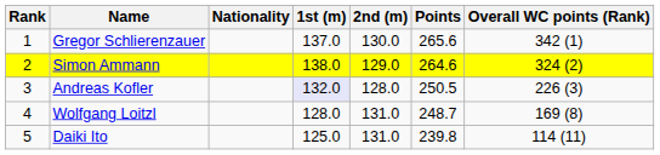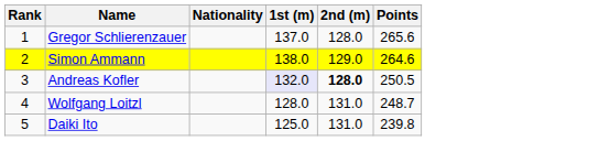 <table class="wikitable">
 <tr>
 <th align=Center>Rank</th>
 <th>Name</th>
 <th>Nationality</th>
 <th align=Center>1st (m)</th>
 <th>2nd (m)</th>
 <th>Points</th>
-<th>Overall WC points (Rank)</th>
 </tr>
 <tr>
 <td align=center>1</td>
 <td align=left><a href='#'>Gregor Schlierenzauer</a></td>
 <td align=left></td>
 <td align=center>137.0</td>
-<td align=center>130.0</td>
+<td align=center>128.0</td>
 <td align=center>265.6</td>
-<td align=center>342 (1)</td>
 </tr>
 <tr style="background:#FFFF00;">
 <td align=center>2</td>
 <td align=left><a href='#'>Simon Ammann</a></td>
 <td align=left></td>
 <td align=center>138.0</td>
 <td align=center>129.0</td>
 <td align=center>264.6</td>
-<td align=center>324 (2)</td>
 </tr>
 <tr>
 <td align=center>3</td>
 <td align=left><a href='#'>Andreas Kofler</a></td>
 <td align=left></td>
 <td align=center style="background: lavender;">132.0</td>
-<td align=center>128.0</td>
+<td align=center><strong>128.0</strong></td>
 <td align=center>250.5</td>
-<td align=center>226 (3)</td>
 </tr>
 <tr>
 <td align=center>4</td>
 <td align=left><a href='#'>Wolfgang Loitzl</a></td>
 <td align=left></td>
 <td align=center>128.0</td>
 <td align=center>131.0</td>
 <td align=center>248.7</td>
-<td align=center>169 (8)</td>
 </tr>
 <tr>
 <td align=center>5</td>
 <td align=left><a href='#'>Daiki Ito</a></td>
 <td align=left></td>
 <td align=center>125.0</td>
 <td align=center>131.0</td>
 <td align=center>239.8</td>
-<td align=center>114 (11)</td>
 </tr>
 </table>
